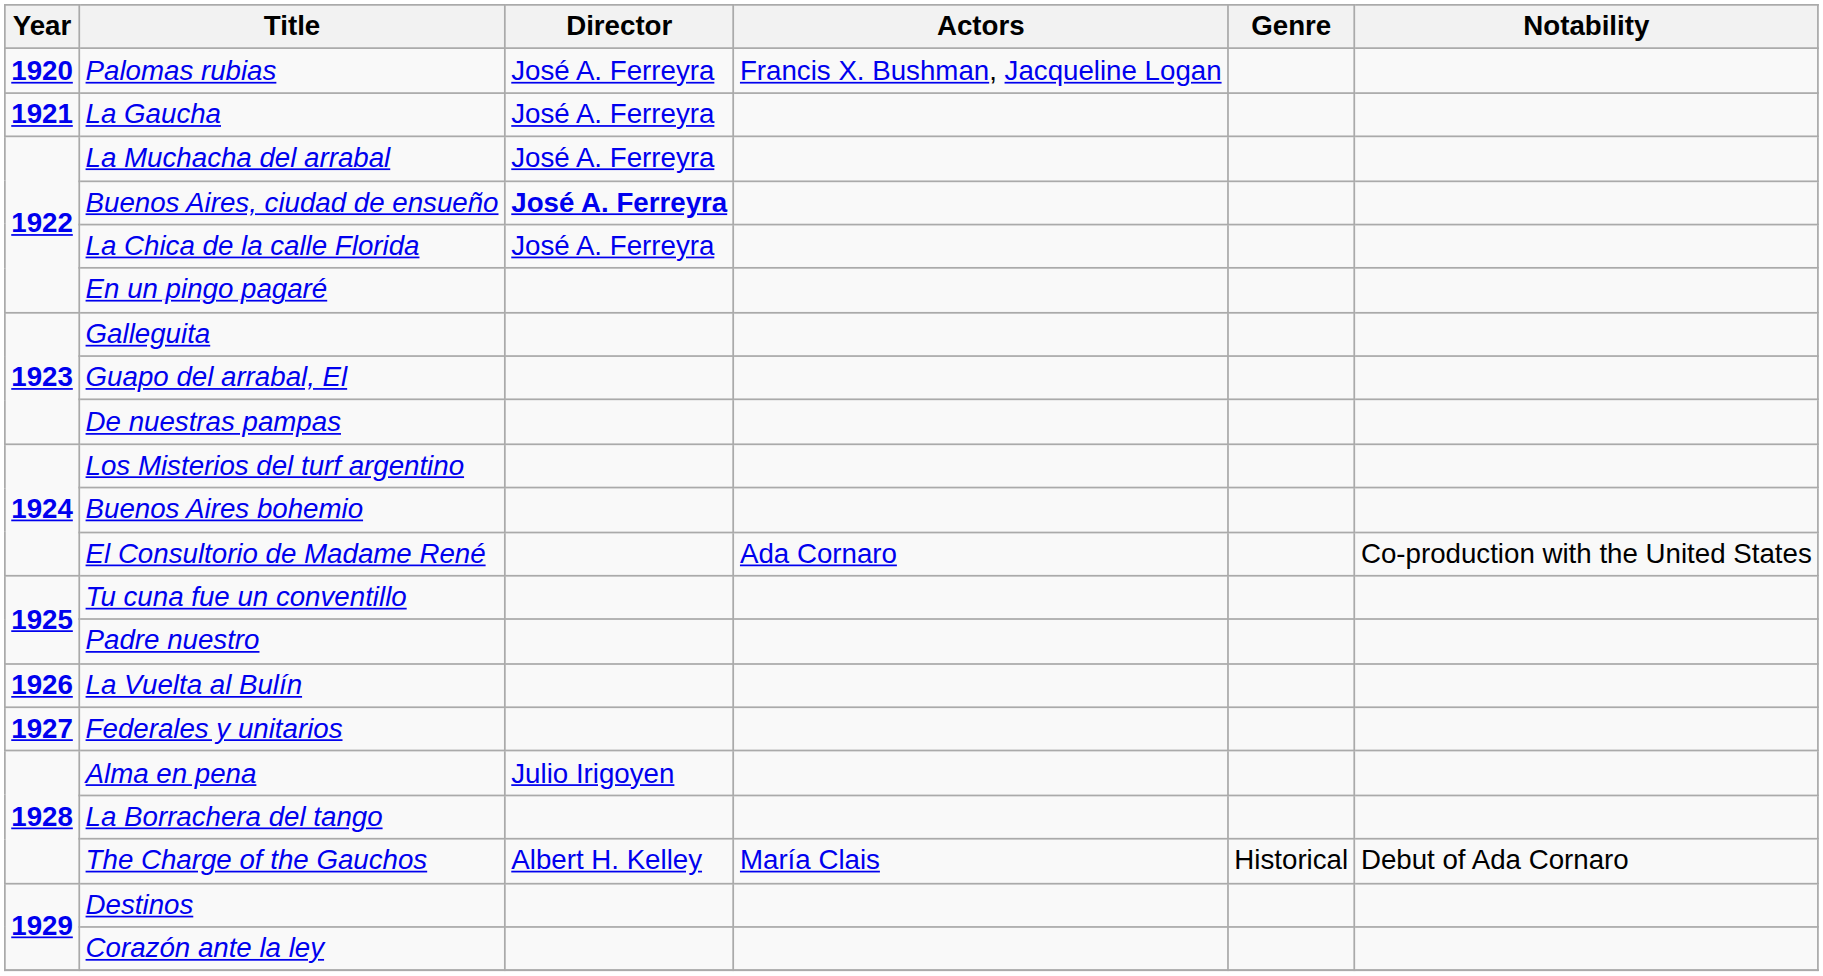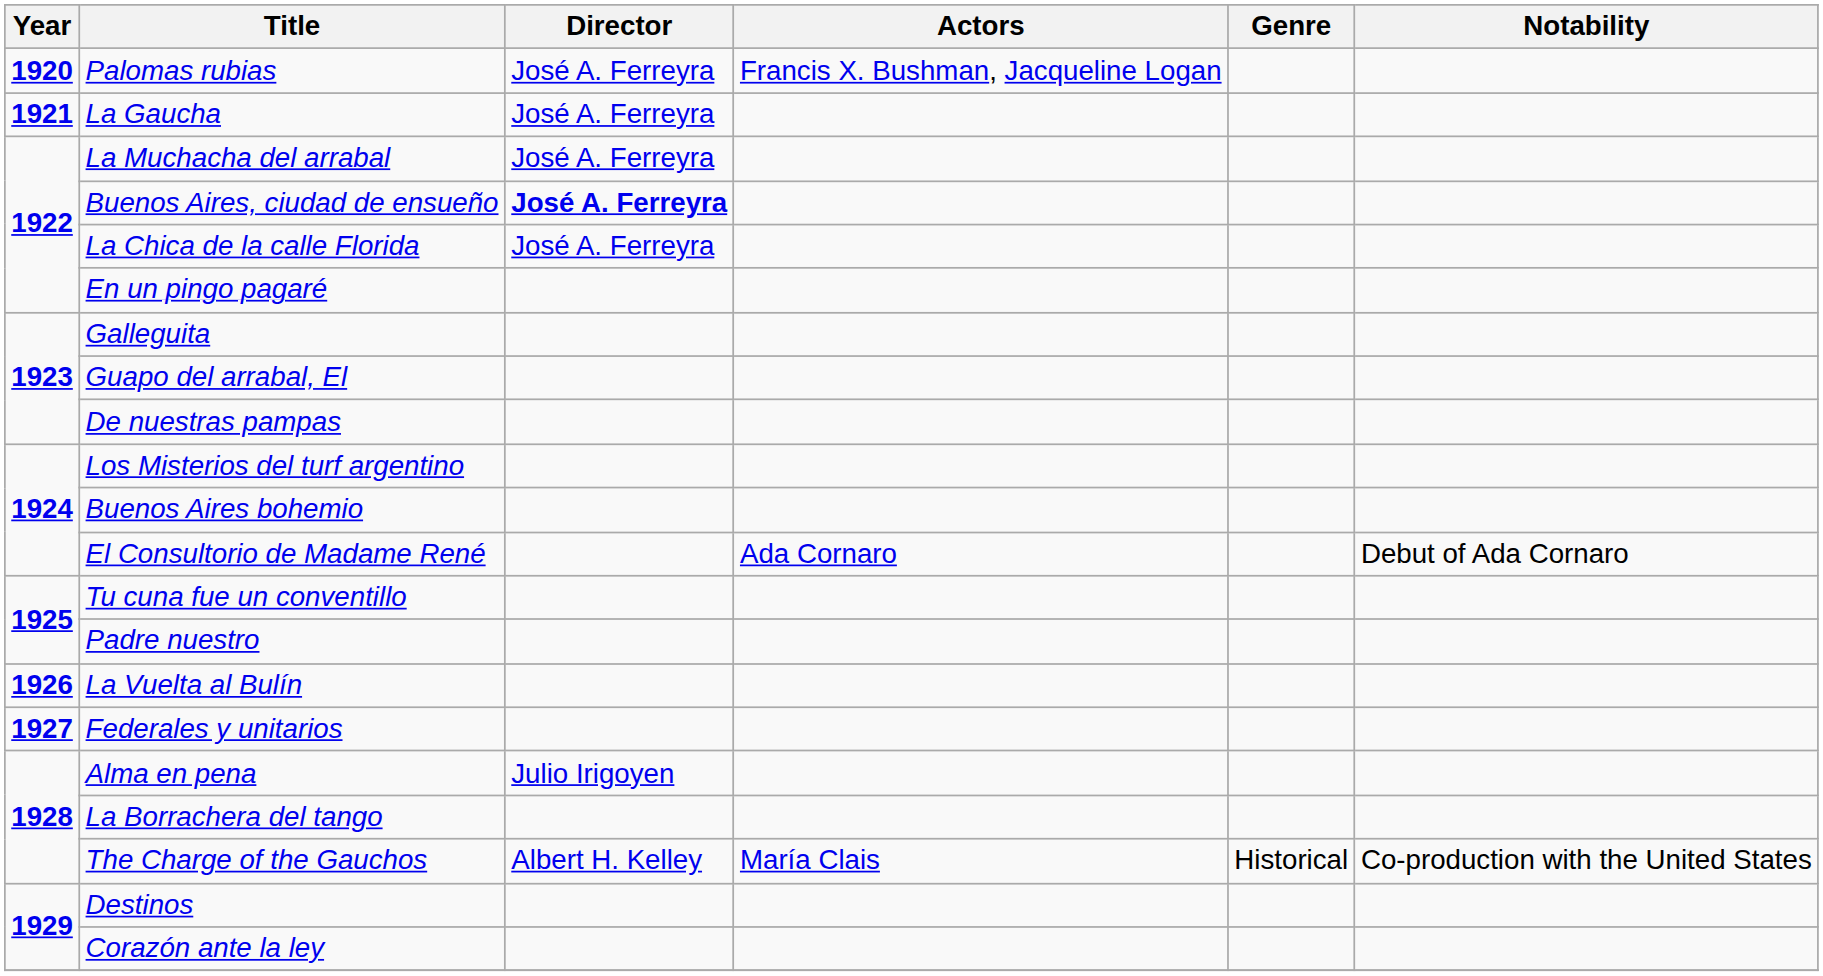 <table class="wikitable">
 <tr>
 <th>Year</th>
 <th>Title</th>
 <th>Director</th>
 <th>Actors</th>
 <th>Genre</th>
 <th>Notability</th>
 </tr>
 <tr>
 <td><strong><a href='#'>1920</a></strong></td>
 <td><em><a href='#'>Palomas rubias</a></em></td>
 <td><a href='#'>José A. Ferreyra</a></td>
 <td><a href='#'>Francis X. Bushman</a>, <a href='#'>Jacqueline Logan</a></td>
 <td></td>
 <td></td>
 </tr>
 <tr>
 <td><strong><a href='#'>1921</a></strong></td>
 <td><em><a href='#'>La Gaucha</a></em></td>
 <td><a href='#'>José A. Ferreyra</a></td>
 <td></td>
 <td></td>
 <td></td>
 </tr>
 <tr>
 <td rowspan="4"><strong><a href='#'>1922</a></strong></td>
 <td><em><a href='#'>La Muchacha del arrabal</a></em></td>
 <td><a href='#'>José A. Ferreyra</a></td>
 <td></td>
 <td></td>
 <td></td>
 </tr>
 <tr>
 <td><em><a href='#'>Buenos Aires, ciudad de ensueño</a></em></td>
 <td><strong><a href='#'>José A. Ferreyra</a></strong></td>
 <td></td>
 <td></td>
 <td></td>
 </tr>
 <tr>
 <td><em><a href='#'>La Chica de la calle Florida</a></em></td>
 <td><a href='#'>José A. Ferreyra</a></td>
 <td></td>
 <td></td>
 <td></td>
 </tr>
 <tr>
 <td><em><a href='#'>En un pingo pagaré</a></em></td>
 <td></td>
 <td></td>
 <td></td>
 <td></td>
 </tr>
 <tr>
 <td rowspan="3"><strong><a href='#'>1923</a></strong></td>
 <td><em><a href='#'>Galleguita</a></em></td>
 <td></td>
 <td></td>
 <td></td>
 <td></td>
 </tr>
 <tr>
 <td><em><a href='#'>Guapo del arrabal, El</a></em></td>
 <td></td>
 <td></td>
 <td></td>
 <td></td>
 </tr>
 <tr>
 <td><em><a href='#'>De nuestras pampas</a></em></td>
 <td></td>
 <td></td>
 <td></td>
 <td></td>
 </tr>
 <tr>
 <td rowspan="3"><strong><a href='#'>1924</a></strong></td>
 <td><em><a href='#'>Los Misterios del turf argentino</a></em></td>
 <td></td>
 <td></td>
 <td></td>
 <td></td>
 </tr>
 <tr>
 <td><em><a href='#'>Buenos Aires bohemio</a></em></td>
 <td></td>
 <td></td>
 <td></td>
 <td></td>
 </tr>
 <tr>
 <td><em><a href='#'>El Consultorio de Madame René</a></em></td>
 <td></td>
 <td><a href='#'>Ada Cornaro</a></td>
 <td></td>
-<td>Co-production with the United States</td>
+<td>Debut of Ada Cornaro</td>
 </tr>
 <tr>
 <td rowspan="2"><strong><a href='#'>1925</a></strong></td>
 <td><em><a href='#'>Tu cuna fue un conventillo</a></em></td>
 <td></td>
 <td></td>
 <td></td>
 <td></td>
 </tr>
 <tr>
 <td><em><a href='#'>Padre nuestro</a></em></td>
 <td></td>
 <td></td>
 <td></td>
 <td></td>
 </tr>
 <tr>
 <td><strong><a href='#'>1926</a></strong></td>
 <td><em><a href='#'>La Vuelta al Bulín</a></em></td>
 <td></td>
 <td></td>
 <td></td>
 <td></td>
 </tr>
 <tr>
 <td><strong><a href='#'>1927</a></strong></td>
 <td><em><a href='#'>Federales y unitarios</a></em></td>
 <td></td>
 <td></td>
 <td></td>
 <td></td>
 </tr>
 <tr>
 <td rowspan="3"><strong><a href='#'>1928</a></strong></td>
 <td><em><a href='#'>Alma en pena</a></em></td>
 <td><a href='#'>Julio Irigoyen</a></td>
 <td></td>
 <td></td>
 <td></td>
 </tr>
 <tr>
 <td><em><a href='#'>La Borrachera del tango</a></em></td>
 <td></td>
 <td></td>
 <td></td>
 <td></td>
 </tr>
 <tr>
 <td><em><a href='#'>The Charge of the Gauchos</a></em></td>
 <td><a href='#'>Albert H. Kelley</a></td>
 <td><a href='#'>María Clais</a></td>
 <td>Historical</td>
-<td>Debut of Ada Cornaro</td>
+<td>Co-production with the United States</td>
 </tr>
 <tr>
 <td rowspan="2"><strong><a href='#'>1929</a></strong></td>
 <td><em><a href='#'>Destinos</a></em></td>
 <td></td>
 <td></td>
 <td></td>
 <td></td>
 </tr>
 <tr>
 <td><em><a href='#'>Corazón ante la ley</a></em></td>
 <td></td>
 <td></td>
 <td></td>
 <td></td>
 </tr>
 <tr>
 </tr>
 </table>
